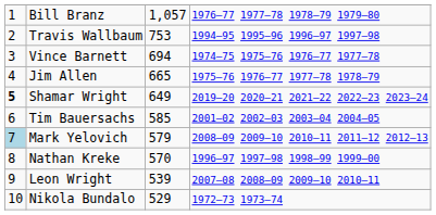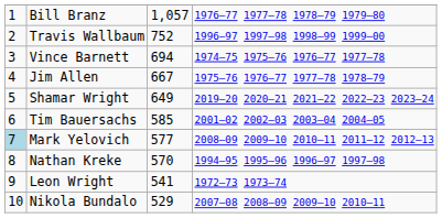 <table class="wikitable">
 <tr>
 </tr>
 <tr>
 <td>1</td>
 <td>Bill Branz</td>
 <td>1,057</td>
 <td style="font-size:80%;"><a href='#'>1976–77</a> <a href='#'>1977–78</a> <a href='#'>1978–79</a> <a href='#'>1979–80</a></td>
 </tr>
 <tr>
 <td>2</td>
 <td>Travis Wallbaum</td>
-<td>753</td>
-<td style="font-size:80%;"><a href='#'>1994–95</a> <a href='#'>1995–96</a> <a href='#'>1996–97</a> <a href='#'>1997–98</a></td>
+<td>752</td>
+<td style="font-size:80%;"><a href='#'>1996–97</a> <a href='#'>1997–98</a> <a href='#'>1998–99</a> <a href='#'>1999–00</a></td>
 </tr>
 <tr>
 <td>3</td>
 <td>Vince Barnett</td>
 <td>694</td>
 <td style="font-size:80%;"><a href='#'>1974–75</a> <a href='#'>1975–76</a> <a href='#'>1976–77</a> <a href='#'>1977–78</a></td>
 </tr>
 <tr>
 <td>4</td>
 <td>Jim Allen</td>
-<td>665</td>
+<td>667</td>
 <td style="font-size:80%;"><a href='#'>1975–76</a> <a href='#'>1976–77</a> <a href='#'>1977–78</a> <a href='#'>1978–79</a></td>
 </tr>
 <tr>
-<td><strong>5</strong></td>
+<td>5</td>
 <td>Shamar Wright</td>
 <td>649</td>
 <td style="font-size:80%;"><a href='#'>2019–20</a> <a href='#'>2020–21</a> <a href='#'>2021–22</a> <a href='#'>2022–23</a> <a href='#'>2023–24</a></td>
 </tr>
 <tr>
 <td>6</td>
 <td>Tim Bauersachs</td>
 <td>585</td>
 <td style="font-size:80%;"><a href='#'>2001–02</a> <a href='#'>2002–03</a> <a href='#'>2003–04</a> <a href='#'>2004–05</a></td>
 </tr>
 <tr>
 <td style="background: lightblue;">7</td>
 <td>Mark Yelovich</td>
-<td>579</td>
+<td>577</td>
 <td style="font-size:80%;"><a href='#'>2008–09</a> <a href='#'>2009–10</a> <a href='#'>2010–11</a> <a href='#'>2011–12</a> <a href='#'>2012–13</a></td>
 </tr>
 <tr>
 <td>8</td>
 <td>Nathan Kreke</td>
 <td>570</td>
-<td style="font-size:80%;"><a href='#'>1996–97</a> <a href='#'>1997–98</a> <a href='#'>1998–99</a> <a href='#'>1999–00</a></td>
+<td style="font-size:80%;"><a href='#'>1994–95</a> <a href='#'>1995–96</a> <a href='#'>1996–97</a> <a href='#'>1997–98</a></td>
 </tr>
 <tr>
 <td>9</td>
 <td>Leon Wright</td>
-<td>539</td>
-<td style="font-size:80%;"><a href='#'>2007–08</a> <a href='#'>2008–09</a> <a href='#'>2009–10</a> <a href='#'>2010–11</a></td>
+<td>541</td>
+<td style="font-size:80%;"><a href='#'>1972–73</a> <a href='#'>1973–74</a></td>
 </tr>
 <tr>
 <td>10</td>
 <td>Nikola Bundalo</td>
 <td>529</td>
-<td style="font-size:80%;"><a href='#'>1972–73</a> <a href='#'>1973–74</a></td>
+<td style="font-size:80%;"><a href='#'>2007–08</a> <a href='#'>2008–09</a> <a href='#'>2009–10</a> <a href='#'>2010–11</a></td>
 </tr>
 </table>
